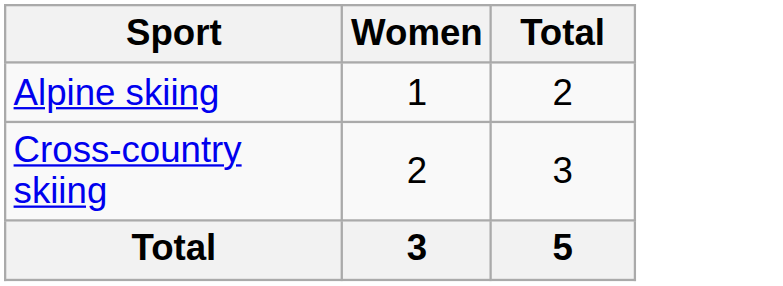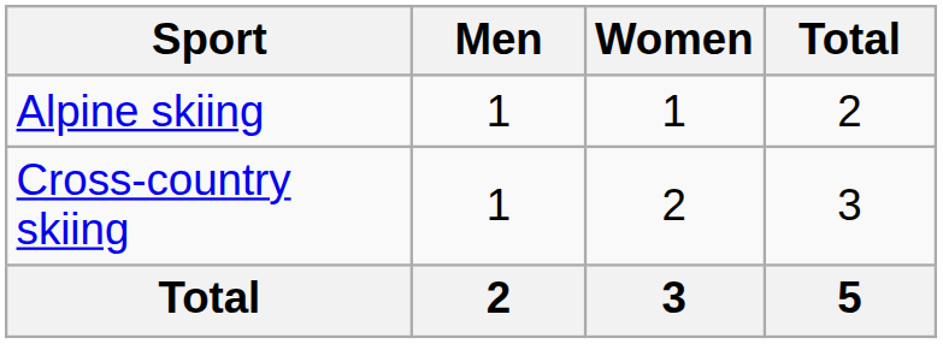 <table class="wikitable sortable" style="text-align:center;">
 <tr>
 <th width=140>Sport</th>
+<th width=55>Men</th>
 <th width=55>Women</th>
 <th width=55>Total</th>
 </tr>
 <tr>
 <td align=left><a href='#'>Alpine skiing</a></td>
 <td>1</td>
+<td>1</td>
 <td>2</td>
 </tr>
 <tr>
 <td align=left><a href='#'>Cross-country skiing</a></td>
+<td>1</td>
 <td>2</td>
 <td>3</td>
 </tr>
 <tr>
 <th>Total</th>
+<th>2</th>
 <th>3</th>
 <th>5</th>
 </tr>
 </table>
